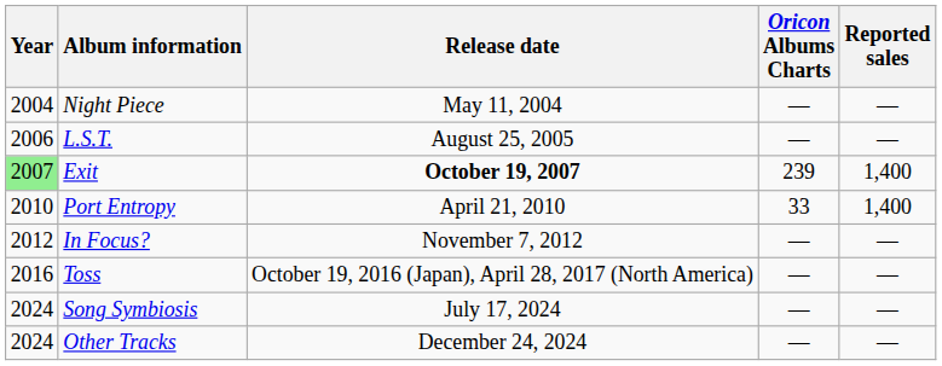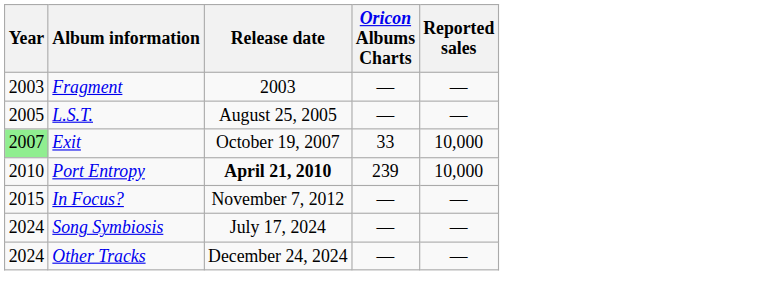 <table class="wikitable" style="text-align:center">
 <tr>
 <th>Year</th>
 <th>Album information</th>
 <th>Release date</th>
 <th><em><a href='#'>Oricon</a></em><br>Albums<br>Charts<br></th>
 <th>Reported<br>sales<br></th>
 </tr>
 <tr>
-<td>2004</td>
-<td align=left><em>Night Piece</em><br></td>
-<td>May 11, 2004</td>
+<td>2003</td>
+<td align=left><em><a href='#'>Fragment</a></em><br></td>
+<td>2003</td>
 <td>—</td>
 <td>—</td>
 </tr>
 <tr>
-<td>2006</td>
+<td>2005</td>
 <td align=left><em><a href='#'>L.S.T.</a></em><br></td>
 <td>August 25, 2005</td>
 <td>—</td>
 <td>—</td>
 </tr>
 <tr>
 <td style="background: lightgreen;">2007</td>
 <td align=left><em><a href='#'>Exit</a></em><br></td>
-<td><strong>October 19, 2007</strong></td>
-<td>239</td>
-<td>1,400</td>
+<td>October 19, 2007</td>
+<td>33</td>
+<td>10,000</td>
 </tr>
 <tr>
 <td>2010</td>
 <td align=left><em><a href='#'>Port Entropy</a></em><br></td>
-<td>April 21, 2010</td>
-<td>33</td>
-<td>1,400</td>
+<td><strong>April 21, 2010</strong></td>
+<td>239</td>
+<td>10,000</td>
 </tr>
 <tr>
-<td>2012</td>
+<td>2015</td>
 <td align=left><em><a href='#'>In Focus?</a></em><br></td>
 <td>November 7, 2012</td>
-<td>—</td>
-<td>—</td>
-</tr>
-<tr>
-<td>2016</td>
-<td align=left><em><a href='#'>Toss</a></em><br></td>
-<td>October 19, 2016 (Japan), April 28, 2017 (North America)</td>
 <td>—</td>
 <td>—</td>
 </tr>
 <tr>
 <td>2024</td>
 <td align=left><em><a href='#'>Song Symbiosis</a></em><br></td>
 <td>July 17, 2024</td>
 <td>—</td>
 <td>—</td>
 </tr>
 <tr>
 <td>2024</td>
 <td align=left><em><a href='#'>Other Tracks</a></em><br></td>
 <td>December 24, 2024</td>
 <td>—</td>
 <td>—</td>
 </tr>
 </table>
